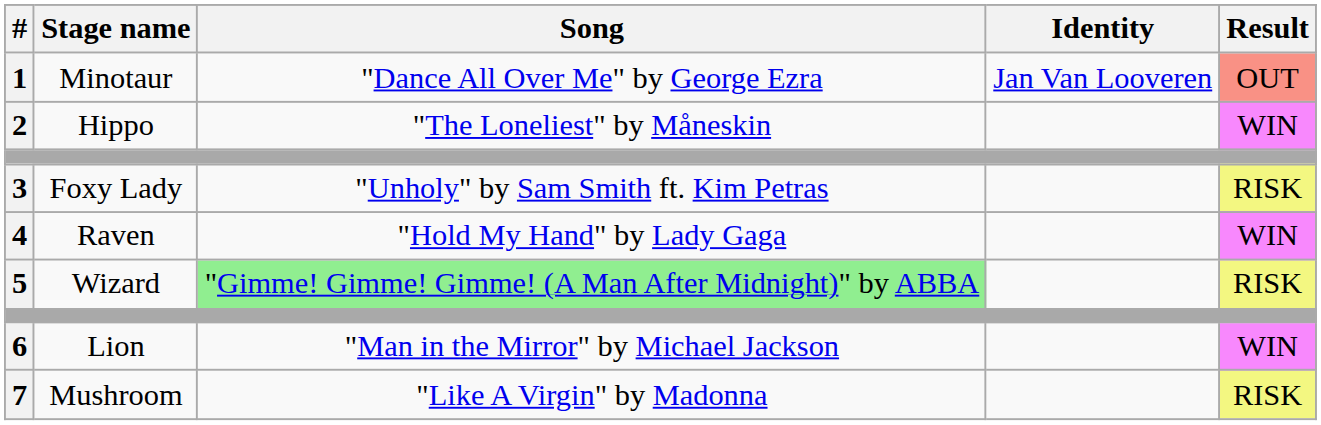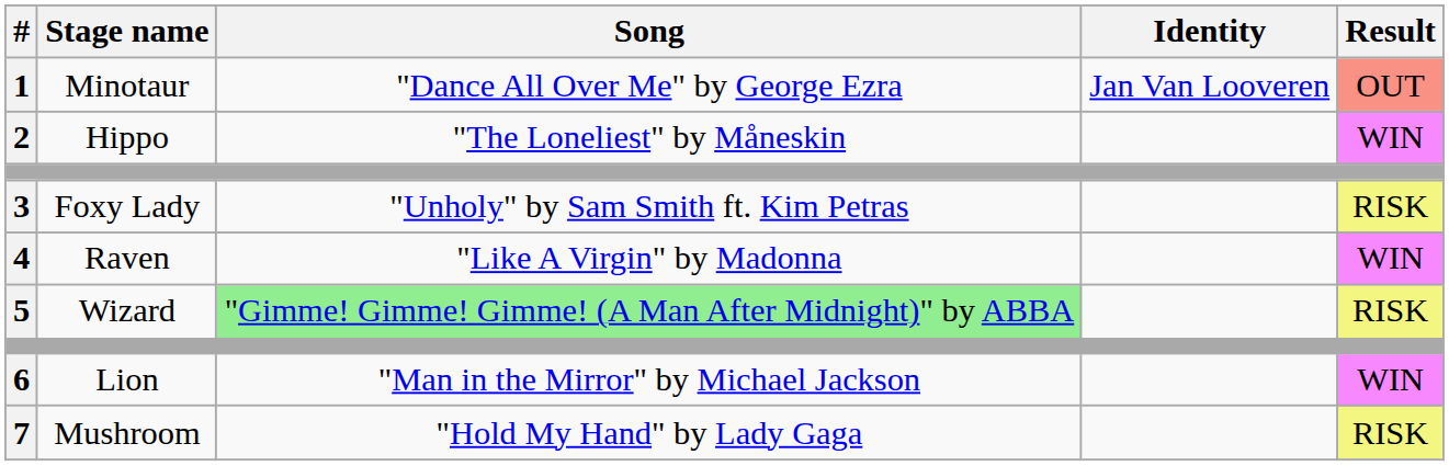 <table class="wikitable" style="text-align:center;">
 <tr>
 <th>#</th>
 <th>Stage name</th>
 <th>Song</th>
 <th>Identity</th>
 <th>Result</th>
 </tr>
 <tr>
 <th>1</th>
 <td>Minotaur</td>
 <td>"<a href='#'>Dance All Over Me</a>" by <a href='#'>George Ezra</a></td>
 <td><a href='#'>Jan Van Looveren</a></td>
 <td bgcolor="#F99185">OUT</td>
 </tr>
 <tr>
 <th>2</th>
 <td>Hippo</td>
 <td>"<a href='#'>The Loneliest</a>" by <a href='#'>Måneskin</a></td>
 <td></td>
 <td bgcolor="#F888FD">WIN</td>
 </tr>
 <tr>
 <td colspan="5" style="background:darkgray"></td>
 </tr>
 <tr>
 <th>3</th>
 <td>Foxy Lady</td>
 <td>"<a href='#'>Unholy</a>" by <a href='#'>Sam Smith</a> ft. <a href='#'>Kim Petras</a></td>
 <td></td>
 <td bgcolor=#F3F781>RISK</td>
 </tr>
 <tr>
 <th>4</th>
 <td>Raven</td>
-<td>"<a href='#'>Hold My Hand</a>" by <a href='#'>Lady Gaga</a></td>
+<td>"<a href='#'>Like A Virgin</a>" by <a href='#'>Madonna</a></td>
 <td></td>
 <td bgcolor="#F888FD">WIN</td>
 </tr>
 <tr>
 <th>5</th>
 <td>Wizard</td>
 <td style="background: lightgreen;">"<a href='#'>Gimme! Gimme! Gimme! (A Man After Midnight)</a>" by <a href='#'>ABBA</a></td>
 <td></td>
 <td bgcolor=#F3F781>RISK</td>
 </tr>
 <tr>
 <td colspan="5" style="background:darkgray"></td>
 </tr>
 <tr>
 <th>6</th>
 <td>Lion</td>
 <td>"<a href='#'>Man in the Mirror</a>" by <a href='#'>Michael Jackson</a></td>
 <td></td>
 <td bgcolor="#F888FD">WIN</td>
 </tr>
 <tr>
 <th>7</th>
 <td>Mushroom</td>
-<td>"<a href='#'>Like A Virgin</a>" by <a href='#'>Madonna</a></td>
+<td>"<a href='#'>Hold My Hand</a>" by <a href='#'>Lady Gaga</a></td>
 <td></td>
 <td bgcolor=#F3F781>RISK</td>
 </tr>
 </table>
